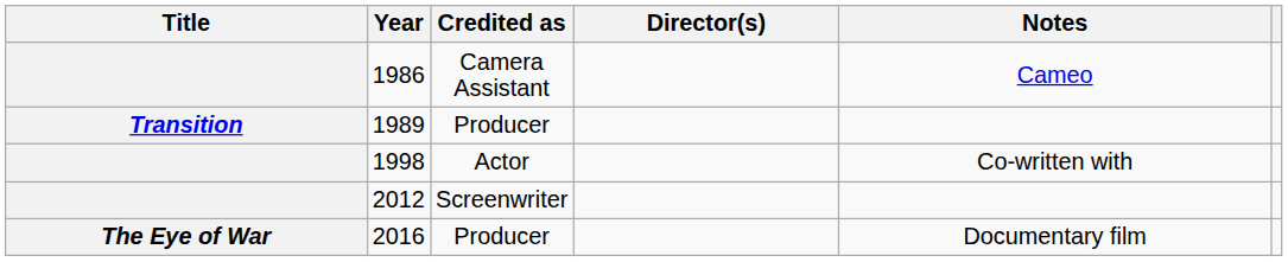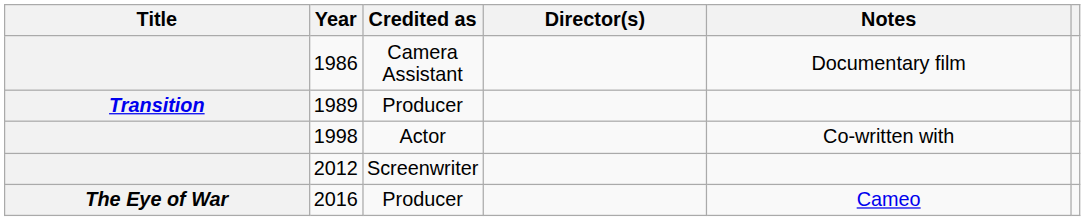 <table class="wikitable sortable plainrowheaders" style="text-align:center;">
 <tr>
 <th scope="col" width="250">Title</th>
 <th scope="col">Year</th>
 <th scope="col">Credited as</th>
 <th scope="col" width="180">Director(s)</th>
 <th scope="col" class="unsortable" width="300">Notes</th>
 <th scope="col" class="unsortable"></th>
 </tr>
 <tr>
 <th scope="row"><em></em></th>
 <td>1986</td>
 <td>Camera Assistant</td>
 <td></td>
-<td><a href='#'>Cameo</a></td>
+<td>Documentary film</td>
 <td></td>
 </tr>
 <tr>
 <th scope="row"><em><a href='#'>Transition</a></em></th>
 <td>1989</td>
 <td>Producer</td>
 <td></td>
 <td></td>
 <td></td>
 </tr>
 <tr>
 <th scope="row"><em></em></th>
 <td>1998</td>
 <td>Actor</td>
 <td></td>
 <td>Co-written with </td>
 <td></td>
 </tr>
 <tr>
 <th scope="row"><em></em></th>
 <td>2012</td>
 <td>Screenwriter</td>
 <td></td>
 <td></td>
 <td></td>
 </tr>
 <tr>
 <th scope="row"><em>The Eye of War</em></th>
 <td>2016</td>
 <td>Producer</td>
 <td></td>
-<td>Documentary film</td>
+<td><a href='#'>Cameo</a></td>
 <td></td>
 </tr>
 </table>
